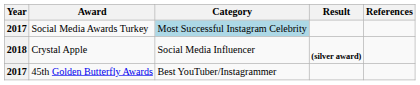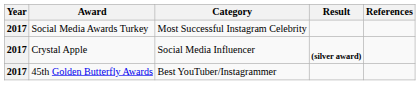 <table class="wikitable sortable">
 <tr>
 <th>Year</th>
 <th>Award</th>
 <th>Category</th>
 <th>Result</th>
 <th>References</th>
 </tr>
 <tr>
 <th scope="row">2017</th>
 <td>Social Media Awards Turkey</td>
-<td style="background: lightblue;">Most Successful Instagram Celebrity</td>
+<td>Most Successful Instagram Celebrity</td>
 <td></td>
 <td></td>
 </tr>
 <tr>
-<th scope="row">2018</th>
+<th scope="row">2017</th>
 <td>Crystal Apple</td>
 <td>Social Media Influencer</td>
 <td><strong><br><small>(silver award)</small></strong></td>
 <td></td>
 </tr>
 <tr>
 <th scope="row">2017</th>
 <td>45th <a href='#'>Golden Butterfly Awards</a></td>
 <td>Best YouTuber/Instagrammer</td>
 <td></td>
 <td></td>
 </tr>
 </table>
